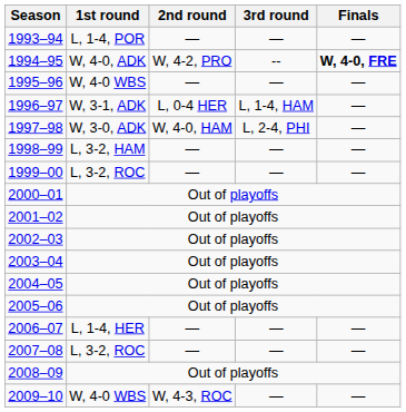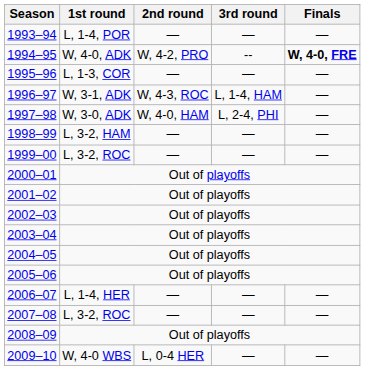 <table class="wikitable" style="text-align:center">
 <tr>
 <th>Season</th>
 <th>1st round</th>
 <th>2nd round</th>
 <th>3rd round</th>
 <th>Finals</th>
 </tr>
 <tr>
 <td><a href='#'>1993–94</a></td>
 <td>L, 1-4, <a href='#'>POR</a></td>
 <td>—</td>
 <td>—</td>
 <td>—</td>
 </tr>
 <tr>
 <td><a href='#'>1994–95</a></td>
 <td>W, 4-0, <a href='#'>ADK</a></td>
 <td>W, 4-2, <a href='#'>PRO</a></td>
 <td>--</td>
 <td><strong>W, 4-0, <a href='#'>FRE</a></strong></td>
 </tr>
 <tr>
 <td><a href='#'>1995–96</a></td>
-<td>W, 4-0 <a href='#'>WBS</a></td>
+<td>L, 1-3, <a href='#'>COR</a></td>
 <td>—</td>
 <td>—</td>
 <td>—</td>
 </tr>
 <tr>
 <td><a href='#'>1996–97</a></td>
 <td>W, 3-1, <a href='#'>ADK</a></td>
-<td>L, 0-4 <a href='#'>HER</a></td>
+<td>W, 4-3, <a href='#'>ROC</a></td>
 <td>L, 1-4, <a href='#'>HAM</a></td>
 <td>—</td>
 </tr>
 <tr>
 <td><a href='#'>1997–98</a></td>
 <td>W, 3-0, <a href='#'>ADK</a></td>
 <td>W, 4-0, <a href='#'>HAM</a></td>
 <td>L, 2-4, <a href='#'>PHI</a></td>
 <td>—</td>
 </tr>
 <tr>
 <td><a href='#'>1998–99</a></td>
 <td>L, 3-2, <a href='#'>HAM</a></td>
 <td>—</td>
 <td>—</td>
 <td>—</td>
 </tr>
 <tr>
 <td><a href='#'>1999–00</a></td>
 <td>L, 3-2, <a href='#'>ROC</a></td>
 <td>—</td>
 <td>—</td>
 <td>—</td>
 </tr>
 <tr>
 <td><a href='#'>2000–01</a></td>
 <td colspan="4">Out of <a href='#'>playoffs</a></td>
 </tr>
 <tr>
 <td><a href='#'>2001–02</a></td>
 <td colspan="4">Out of playoffs</td>
 </tr>
 <tr>
 <td><a href='#'>2002–03</a></td>
 <td colspan="4">Out of playoffs</td>
 </tr>
 <tr>
 <td><a href='#'>2003–04</a></td>
 <td colspan="4">Out of playoffs</td>
 </tr>
 <tr>
 <td><a href='#'>2004–05</a></td>
 <td colspan="4">Out of playoffs</td>
 </tr>
 <tr>
 <td><a href='#'>2005–06</a></td>
 <td colspan="4">Out of playoffs</td>
 </tr>
 <tr>
 <td><a href='#'>2006–07</a></td>
 <td>L, 1-4, <a href='#'>HER</a></td>
 <td>—</td>
 <td>—</td>
 <td>—</td>
 </tr>
 <tr>
 <td><a href='#'>2007–08</a></td>
 <td>L, 3-2, <a href='#'>ROC</a></td>
 <td>—</td>
 <td>—</td>
 <td>—</td>
 </tr>
 <tr>
 <td><a href='#'>2008–09</a></td>
 <td colspan="4">Out of playoffs</td>
 </tr>
 <tr>
 <td><a href='#'>2009–10</a></td>
 <td>W, 4-0 <a href='#'>WBS</a></td>
-<td>W, 4-3, <a href='#'>ROC</a></td>
+<td>L, 0-4 <a href='#'>HER</a></td>
 <td>—</td>
 <td>—</td>
 </tr>
 </table>
